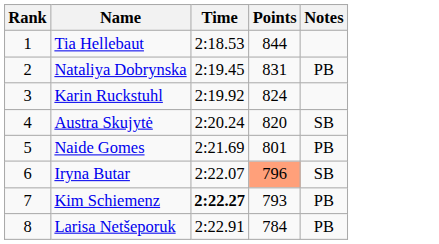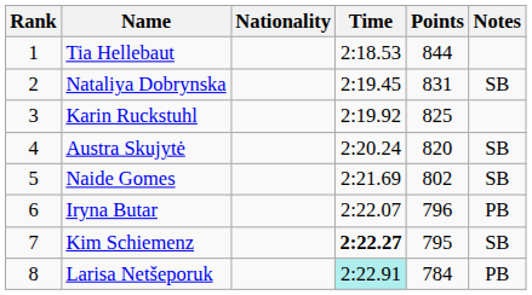 <table class="wikitable sortable" style="text-align:center">
 <tr>
 <th>Rank</th>
 <th>Name</th>
+<th>Nationality</th>
 <th>Time</th>
 <th>Points</th>
 <th>Notes</th>
 </tr>
 <tr>
 <td>1</td>
 <td align="left"><a href='#'>Tia Hellebaut</a></td>
+<td align=left></td>
 <td>2:18.53</td>
 <td>844</td>
 <td></td>
 </tr>
 <tr>
 <td>2</td>
 <td align="left"><a href='#'>Nataliya Dobrynska</a></td>
+<td align=left></td>
 <td>2:19.45</td>
 <td>831</td>
-<td>PB</td>
+<td>SB</td>
 </tr>
 <tr>
 <td>3</td>
 <td align="left"><a href='#'>Karin Ruckstuhl</a></td>
+<td align=left></td>
 <td>2:19.92</td>
-<td>824</td>
+<td>825</td>
 <td></td>
 </tr>
 <tr>
 <td>4</td>
 <td align="left"><a href='#'>Austra Skujytė</a></td>
+<td align=left></td>
 <td>2:20.24</td>
 <td>820</td>
 <td>SB</td>
 </tr>
 <tr>
 <td>5</td>
 <td align="left"><a href='#'>Naide Gomes</a></td>
+<td align=left></td>
 <td>2:21.69</td>
-<td>801</td>
-<td>PB</td>
+<td>802</td>
+<td>SB</td>
 </tr>
 <tr>
 <td>6</td>
 <td align="left"><a href='#'>Iryna Butar</a></td>
+<td align=left></td>
 <td>2:22.07</td>
-<td style="background: lightsalmon;">796</td>
-<td>SB</td>
+<td>796</td>
+<td>PB</td>
 </tr>
 <tr>
 <td>7</td>
 <td align="left"><a href='#'>Kim Schiemenz</a></td>
+<td align=left></td>
 <td><strong>2:22.27</strong></td>
-<td>793</td>
-<td>PB</td>
+<td>795</td>
+<td>SB</td>
 </tr>
 <tr>
 <td>8</td>
 <td align="left"><a href='#'>Larisa Netšeporuk</a></td>
-<td>2:22.91</td>
+<td align=left></td>
+<td style="background: paleturquoise;">2:22.91</td>
 <td>784</td>
 <td>PB</td>
 </tr>
 </table>
